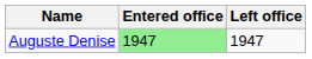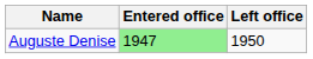 <table class="wikitable">
 <tr>
 <th>Name</th>
 <th>Entered office</th>
 <th>Left office</th>
 </tr>
 <tr>
 <td><a href='#'>Auguste Denise</a></td>
 <td style="background: lightgreen;">1947</td>
-<td>1947</td>
+<td>1950</td>
 </tr>
 </table>
